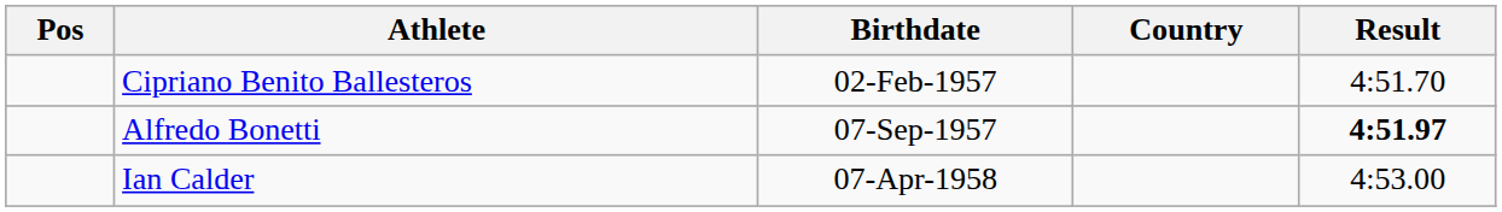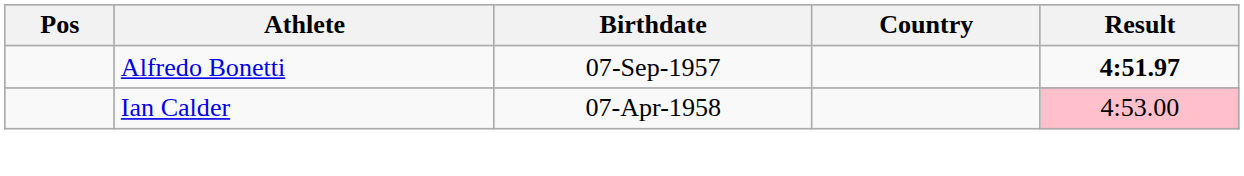 <table class="wikitable"  style="text-align:center; width:60%;">
 <tr>
 <th>Pos</th>
 <th>Athlete</th>
 <th>Birthdate</th>
 <th>Country</th>
 <th>Result</th>
-</tr>
-<tr>
-<td align=center></td>
-<td align=left><a href='#'>Cipriano Benito Ballesteros</a></td>
-<td>02-Feb-1957</td>
-<td align=left></td>
-<td>4:51.70</td>
 </tr>
 <tr>
 <td align=center></td>
 <td align=left><a href='#'>Alfredo Bonetti</a></td>
 <td>07-Sep-1957</td>
 <td align=left></td>
 <td><strong>4:51.97</strong></td>
 </tr>
 <tr>
 <td align=center></td>
 <td align=left><a href='#'>Ian Calder</a></td>
 <td>07-Apr-1958</td>
 <td align=left></td>
-<td>4:53.00</td>
+<td style="background: pink;">4:53.00</td>
 </tr>
 </table>
